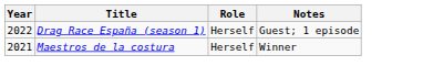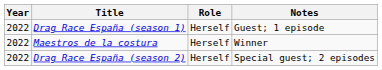 <table class="wikitable sortable">
 <tr>
 <th>Year</th>
 <th>Title</th>
 <th>Role</th>
 <th class="unsortable">Notes</th>
 </tr>
 <tr>
 <td>2022</td>
 <td><em><a href='#'>Drag Race España (season 1)</a></em></td>
 <td>Herself</td>
 <td>Guest; 1 episode</td>
 </tr>
 <tr>
-<td>2021</td>
+<td>2022</td>
 <td><em><a href='#'>Maestros de la costura</a></em></td>
 <td>Herself</td>
 <td>Winner</td>
 </tr>
+<tr>
+<td>2022</td>
+<td><em><a href='#'>Drag Race España (season 2)</a></em></td>
+<td>Herself</td>
+<td>Special guest; 2 episodes</td>
+</tr>
 </table>
